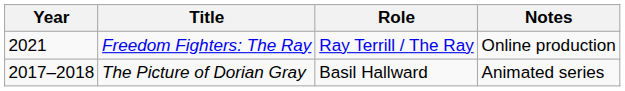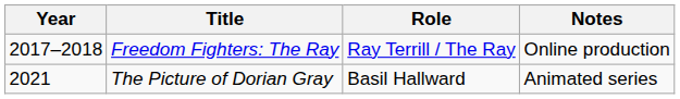 <table class="wikitable sortable">
 <tr>
 <th>Year</th>
 <th>Title</th>
 <th>Role</th>
 <th class="unsortable">Notes</th>
 </tr>
 <tr>
-<td>2021</td>
+<td>2017–2018</td>
 <td><em><a href='#'>Freedom Fighters: The Ray</a></em></td>
 <td><a href='#'>Ray Terrill / The Ray</a></td>
 <td>Online production</td>
 </tr>
 <tr>
-<td>2017–2018</td>
+<td>2021</td>
 <td><em>The Picture of Dorian Gray</em></td>
 <td>Basil Hallward</td>
 <td>Animated series</td>
 </tr>
 </table>
